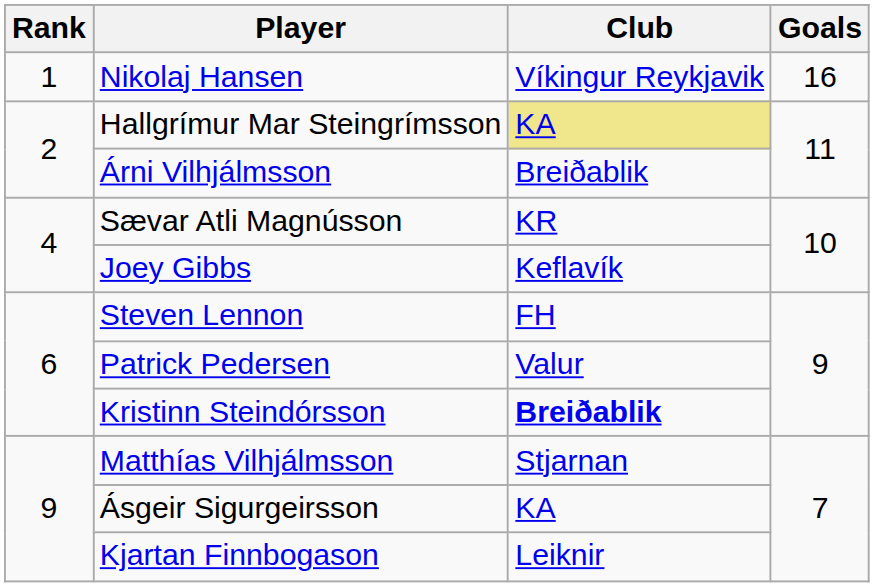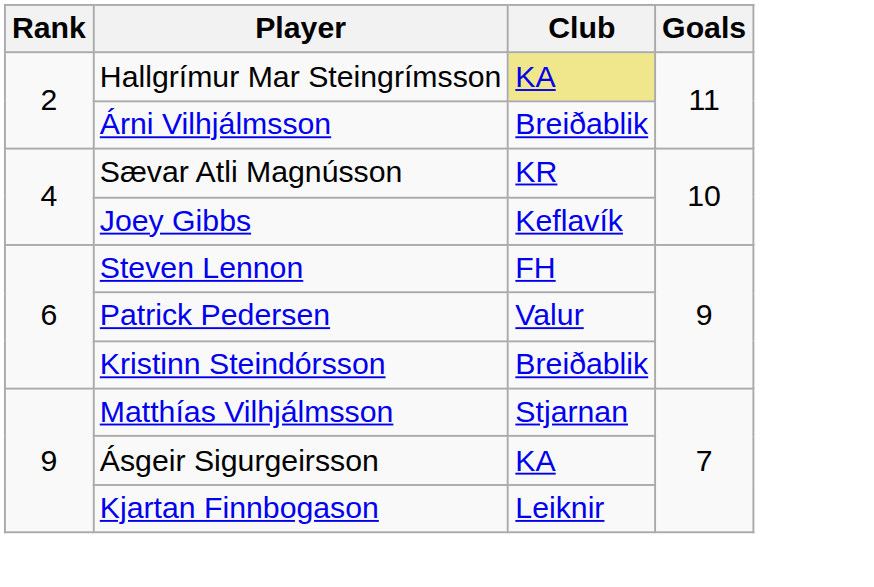 <table class="wikitable" style="text-align:center">
 <tr>
 <th>Rank</th>
 <th>Player</th>
 <th>Club</th>
 <th>Goals</th>
-</tr>
-<tr>
-<td>1</td>
-<td align="left"> <a href='#'>Nikolaj Hansen</a></td>
-<td align="left"><a href='#'>Víkingur Reykjavik</a></td>
-<td>16</td>
 </tr>
 <tr>
 <td rowspan="2">2</td>
 <td align="left"> Hallgrímur Mar Steingrímsson</td>
 <td align="left" style="background: khaki;"><a href='#'>KA</a></td>
 <td rowspan="2">11</td>
 </tr>
 <tr>
 <td align="left"> <a href='#'>Árni Vilhjálmsson</a></td>
 <td align="left"><a href='#'>Breiðablik</a></td>
 </tr>
 <tr>
 <td rowspan="2">4</td>
 <td align="left"> Sævar Atli Magnússon</td>
 <td align="left"><a href='#'>KR</a></td>
 <td rowspan="2">10</td>
 </tr>
 <tr>
 <td align="left"> <a href='#'>Joey Gibbs</a></td>
 <td align="left"><a href='#'>Keflavík</a></td>
 </tr>
 <tr>
 <td rowspan="3">6</td>
 <td align="left"> <a href='#'>Steven Lennon</a></td>
 <td align="left"><a href='#'>FH</a></td>
 <td rowspan="3">9</td>
 </tr>
 <tr>
 <td align="left"> <a href='#'>Patrick Pedersen</a></td>
 <td align="left"><a href='#'>Valur</a></td>
 </tr>
 <tr>
 <td align="left"> <a href='#'>Kristinn Steindórsson</a></td>
-<td align="left"><strong><a href='#'>Breiðablik</a></strong></td>
+<td align="left"><a href='#'>Breiðablik</a></td>
 </tr>
 <tr>
 <td rowspan="3">9</td>
 <td align="left"> <a href='#'>Matthías Vilhjálmsson</a></td>
 <td align="left"><a href='#'>Stjarnan</a></td>
 <td rowspan="3">7</td>
 </tr>
 <tr>
 <td align="left"> Ásgeir Sigurgeirsson</td>
 <td align="left"><a href='#'>KA</a></td>
 </tr>
 <tr>
 <td align="left"> <a href='#'>Kjartan Finnbogason</a></td>
 <td align="left"><a href='#'>Leiknir</a></td>
 </tr>
 </table>
